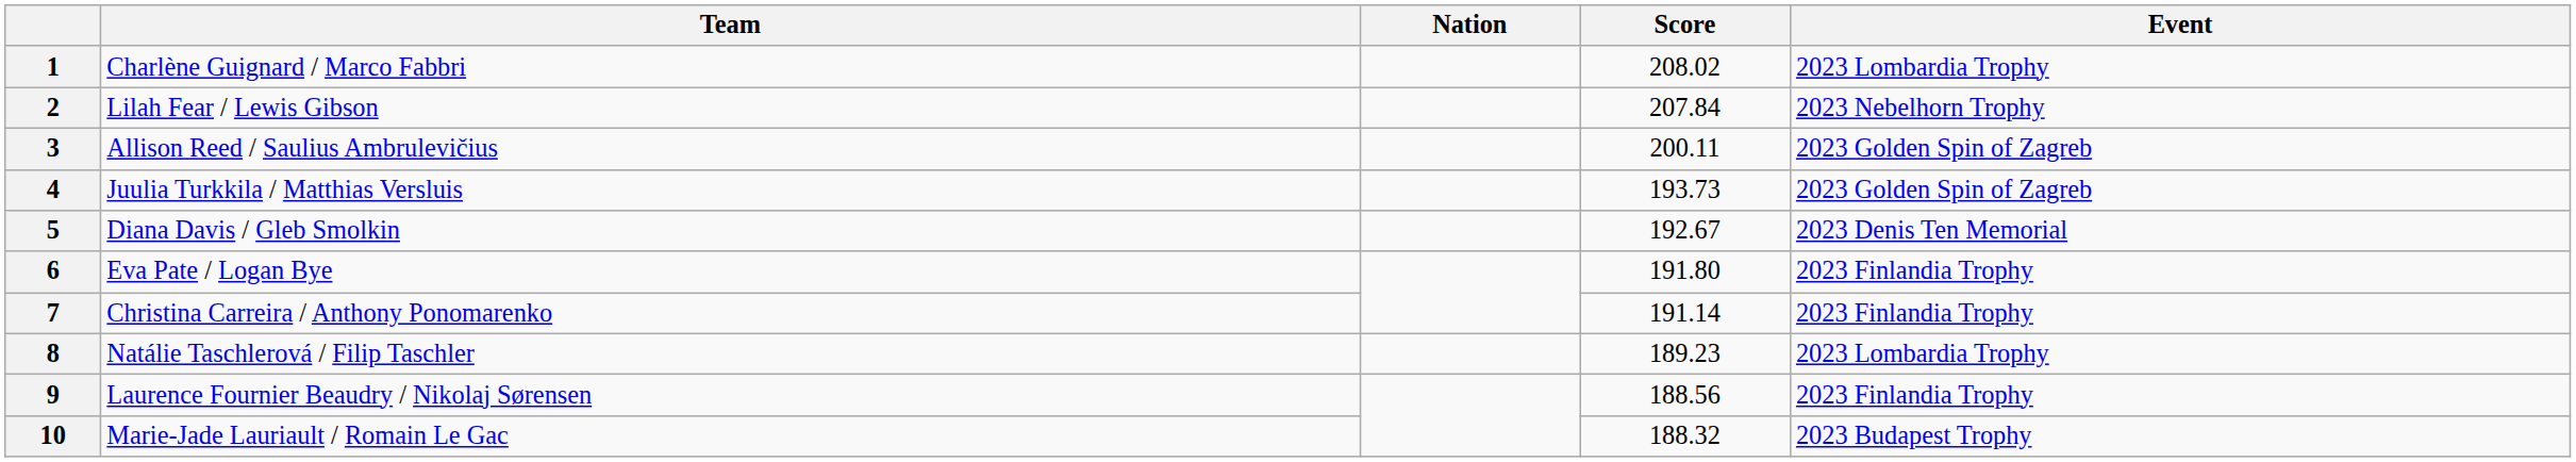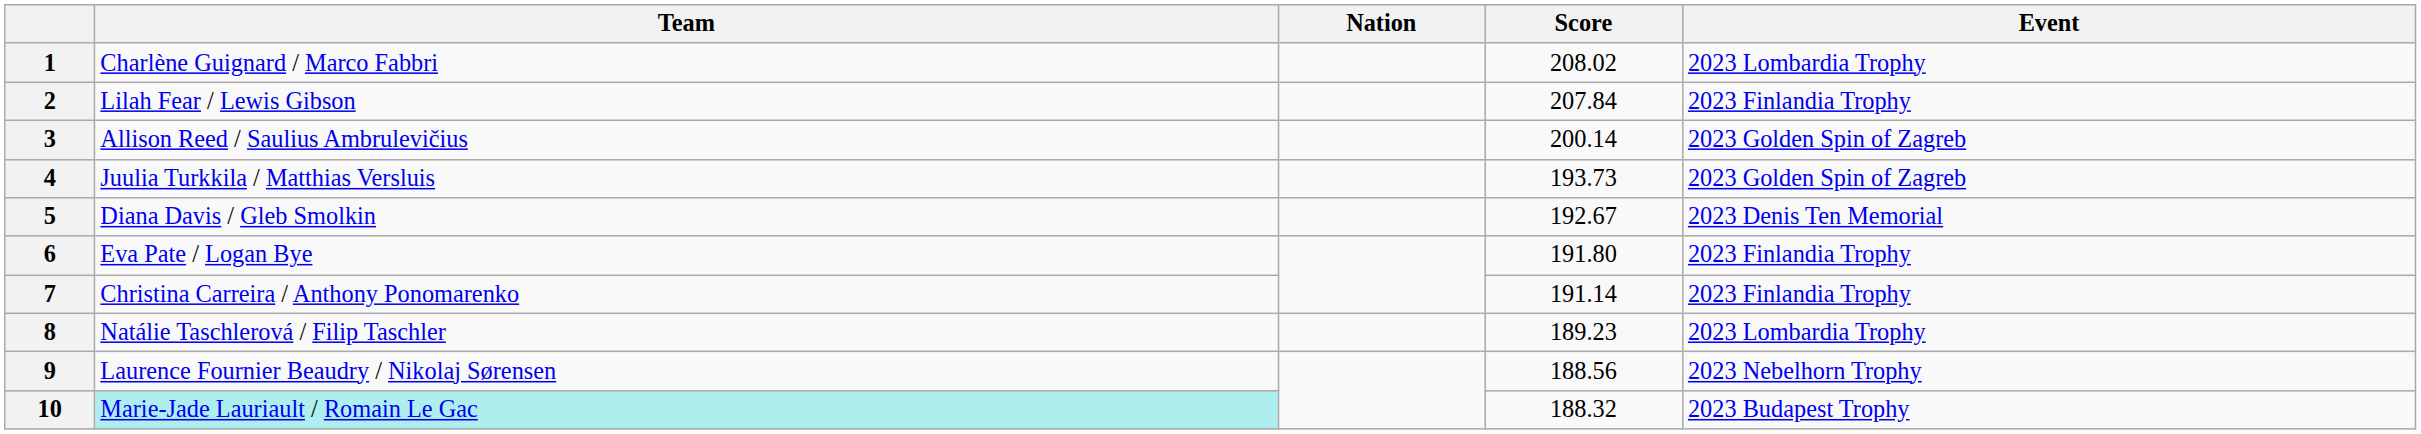 <table class="wikitable sortable" style="text-align:left; width:80%">
 <tr>
 <th scope="col"></th>
 <th scope="col">Team</th>
 <th scope="col">Nation</th>
 <th scope="col">Score</th>
 <th scope="col">Event</th>
 </tr>
 <tr>
 <th scope="row">1</th>
 <td><a href='#'>Charlène Guignard</a> / <a href='#'>Marco Fabbri</a></td>
 <td></td>
 <td style="text-align:center;">208.02</td>
 <td><a href='#'>2023 Lombardia Trophy</a></td>
 </tr>
 <tr>
 <th scope="row">2</th>
 <td><a href='#'>Lilah Fear</a> / <a href='#'>Lewis Gibson</a></td>
 <td></td>
 <td style="text-align:center;">207.84</td>
-<td><a href='#'>2023 Nebelhorn Trophy</a></td>
+<td><a href='#'>2023 Finlandia Trophy</a></td>
 </tr>
 <tr>
 <th scope="row">3</th>
 <td><a href='#'>Allison Reed</a> / <a href='#'>Saulius Ambrulevičius</a></td>
 <td></td>
-<td style="text-align:center;">200.11</td>
+<td style="text-align:center;">200.14</td>
 <td><a href='#'>2023 Golden Spin of Zagreb</a></td>
 </tr>
 <tr>
 <th scope="row">4</th>
 <td><a href='#'>Juulia Turkkila</a> / <a href='#'>Matthias Versluis</a></td>
 <td></td>
 <td style="text-align:center;">193.73</td>
 <td><a href='#'>2023 Golden Spin of Zagreb</a></td>
 </tr>
 <tr>
 <th scope="row">5</th>
 <td><a href='#'>Diana Davis</a> / <a href='#'>Gleb Smolkin</a></td>
 <td></td>
 <td style="text-align:center;">192.67</td>
 <td><a href='#'>2023 Denis Ten Memorial</a></td>
 </tr>
 <tr>
 <th scope="row">6</th>
 <td><a href='#'>Eva Pate</a> / <a href='#'>Logan Bye</a></td>
 <td rowspan="2"></td>
 <td style="text-align:center;">191.80</td>
 <td><a href='#'>2023 Finlandia Trophy</a></td>
 </tr>
 <tr>
 <th scope="row">7</th>
 <td><a href='#'>Christina Carreira</a> / <a href='#'>Anthony Ponomarenko</a></td>
 <td style="text-align:center;">191.14</td>
 <td><a href='#'>2023 Finlandia Trophy</a></td>
 </tr>
 <tr>
 <th scope="row">8</th>
 <td><a href='#'>Natálie Taschlerová</a> / <a href='#'>Filip Taschler</a></td>
 <td></td>
 <td style="text-align:center;">189.23</td>
 <td><a href='#'>2023 Lombardia Trophy</a></td>
 </tr>
 <tr>
 <th scope="row">9</th>
 <td><a href='#'>Laurence Fournier Beaudry</a> / <a href='#'>Nikolaj Sørensen</a></td>
 <td rowspan="2"></td>
 <td style="text-align:center;">188.56</td>
-<td><a href='#'>2023 Finlandia Trophy</a></td>
+<td><a href='#'>2023 Nebelhorn Trophy</a></td>
 </tr>
 <tr>
 <th scope="row">10</th>
-<td><a href='#'>Marie-Jade Lauriault</a> / <a href='#'>Romain Le Gac</a></td>
+<td style="background: paleturquoise;"><a href='#'>Marie-Jade Lauriault</a> / <a href='#'>Romain Le Gac</a></td>
 <td style="text-align:center;">188.32</td>
 <td><a href='#'>2023 Budapest Trophy</a></td>
 </tr>
 </table>
